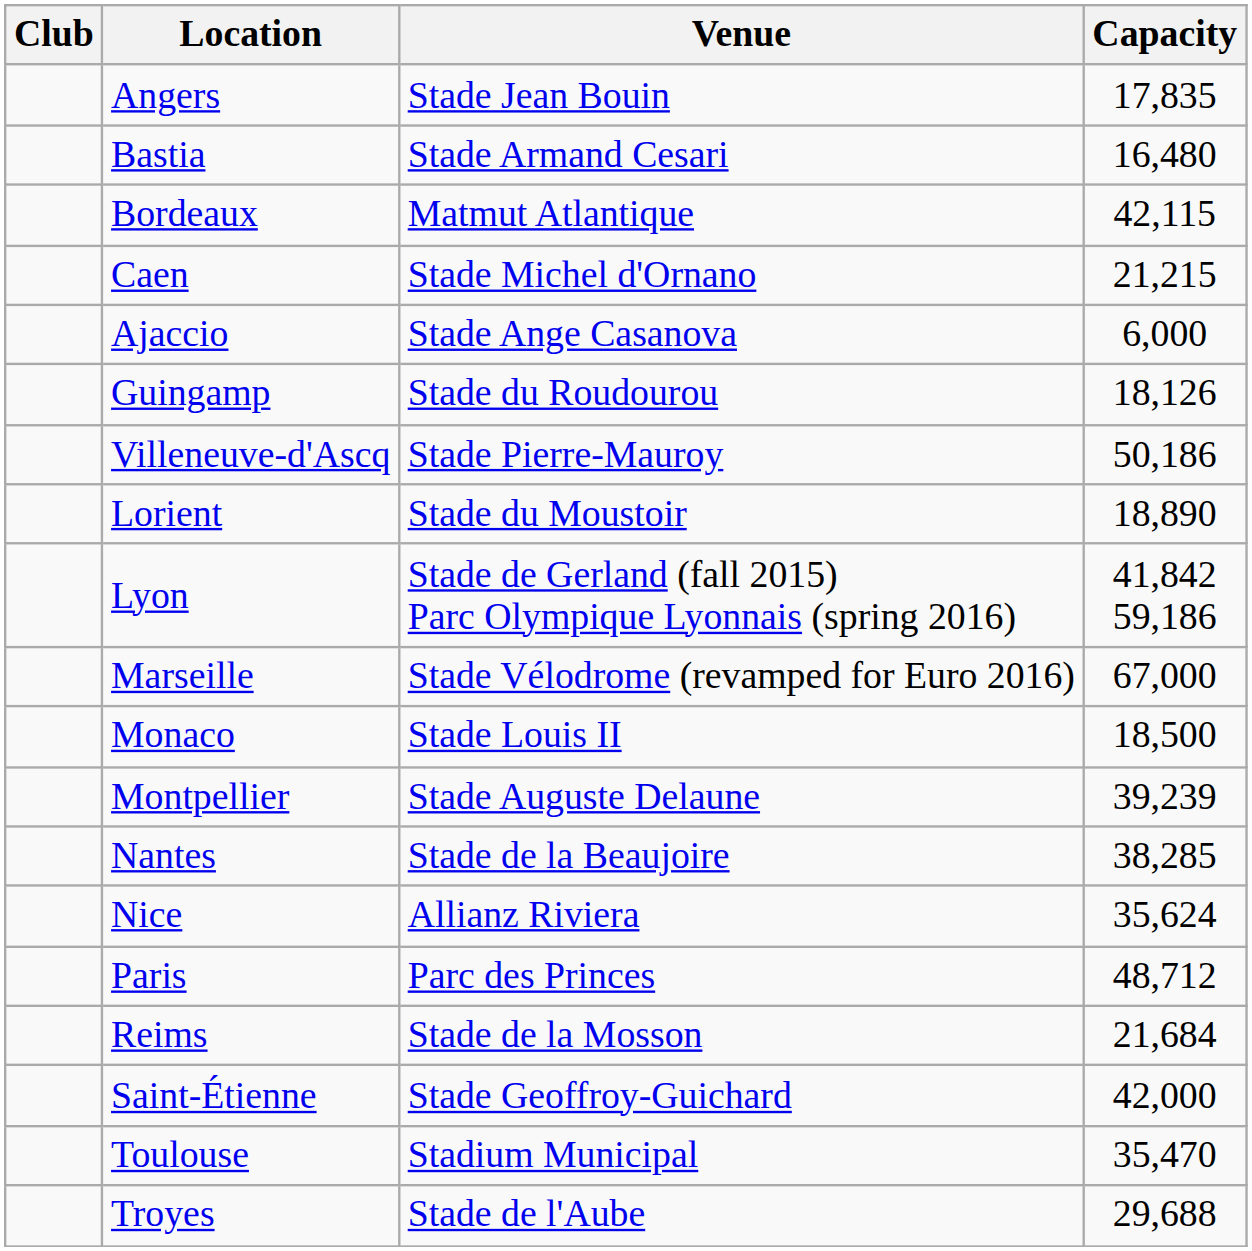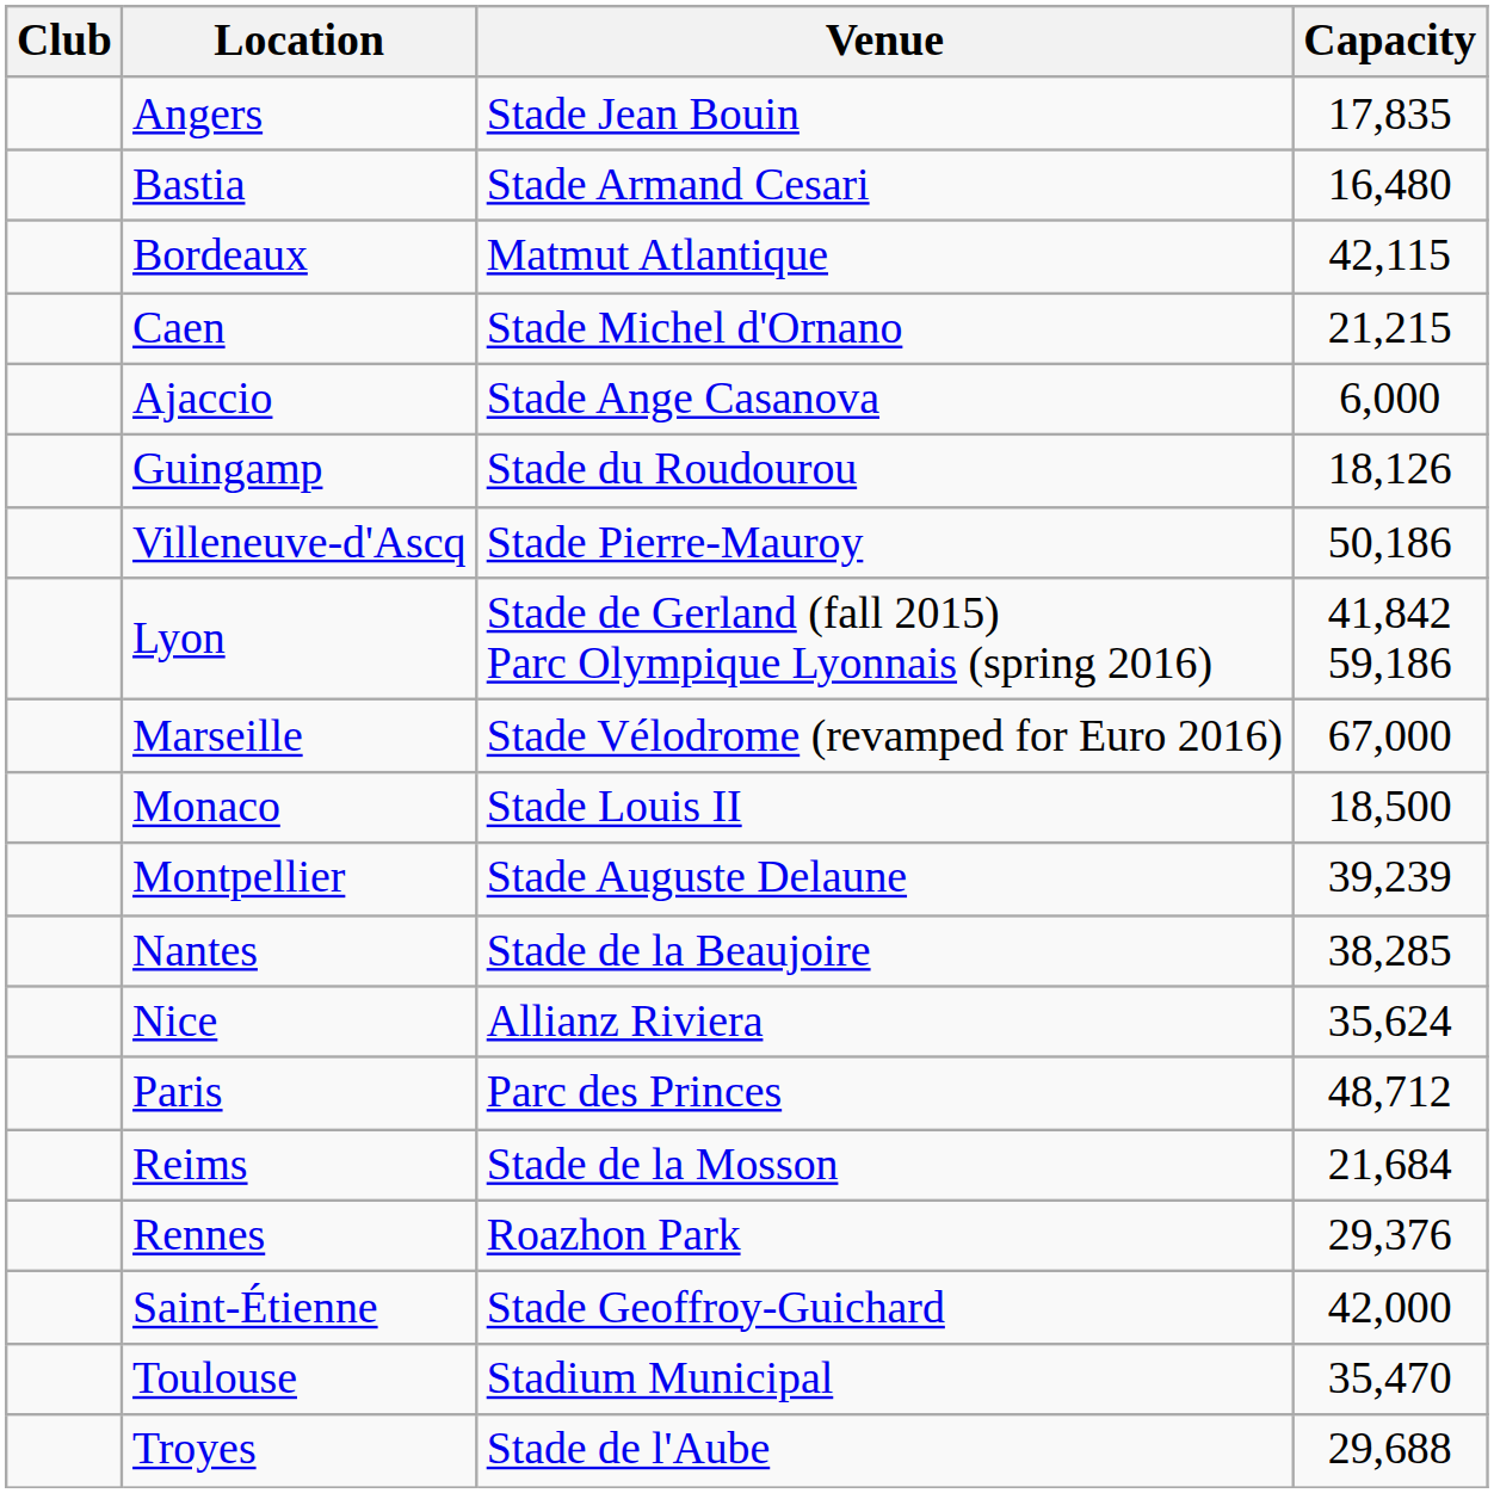 <table class="wikitable sortable">
 <tr>
 <th>Club</th>
 <th>Location</th>
 <th>Venue</th>
 <th>Capacity</th>
 </tr>
 <tr>
 <td></td>
 <td><a href='#'>Angers</a></td>
 <td><a href='#'>Stade Jean Bouin</a></td>
 <td align="center">17,835</td>
 </tr>
 <tr>
 <td></td>
 <td><a href='#'>Bastia</a></td>
 <td><a href='#'>Stade Armand Cesari</a></td>
 <td align="center">16,480</td>
 </tr>
 <tr>
 <td></td>
 <td><a href='#'>Bordeaux</a></td>
 <td><a href='#'>Matmut Atlantique</a></td>
 <td align="center">42,115</td>
 </tr>
 <tr>
 <td></td>
 <td><a href='#'>Caen</a></td>
 <td><a href='#'>Stade Michel d'Ornano</a></td>
 <td align="center">21,215</td>
 </tr>
 <tr>
 <td></td>
 <td><a href='#'>Ajaccio</a></td>
 <td><a href='#'>Stade Ange Casanova</a></td>
 <td align="center">6,000</td>
 </tr>
 <tr>
 <td></td>
 <td><a href='#'>Guingamp</a></td>
 <td><a href='#'>Stade du Roudourou</a></td>
 <td align="center">18,126</td>
 </tr>
 <tr>
 <td></td>
 <td><a href='#'>Villeneuve-d'Ascq</a></td>
 <td><a href='#'>Stade Pierre-Mauroy</a></td>
 <td align="center">50,186</td>
 </tr>
 <tr>
 <td></td>
-<td><a href='#'>Lorient</a></td>
-<td><a href='#'>Stade du Moustoir</a></td>
-<td align="center">18,890</td>
-</tr>
-<tr>
-<td></td>
 <td><a href='#'>Lyon</a></td>
 <td><a href='#'>Stade de Gerland</a> (fall 2015)<br><a href='#'>Parc Olympique Lyonnais</a> (spring 2016)</td>
 <td align="center">41,842<br>59,186</td>
 </tr>
 <tr>
 <td></td>
 <td><a href='#'>Marseille</a></td>
 <td><a href='#'>Stade Vélodrome</a> (revamped for Euro 2016)</td>
 <td align="center">67,000</td>
 </tr>
 <tr>
 <td></td>
 <td><a href='#'>Monaco</a></td>
 <td><a href='#'>Stade Louis II</a></td>
 <td align="center">18,500</td>
 </tr>
 <tr>
 <td></td>
 <td><a href='#'>Montpellier</a></td>
 <td><a href='#'>Stade Auguste Delaune</a></td>
 <td align="center">39,239</td>
 </tr>
 <tr>
 <td></td>
 <td><a href='#'>Nantes</a></td>
 <td><a href='#'>Stade de la Beaujoire</a></td>
 <td align="center">38,285</td>
 </tr>
 <tr>
 <td></td>
 <td><a href='#'>Nice</a></td>
 <td><a href='#'>Allianz Riviera</a></td>
 <td align="center">35,624</td>
 </tr>
 <tr>
 <td></td>
 <td><a href='#'>Paris</a></td>
 <td><a href='#'>Parc des Princes</a></td>
 <td align="center">48,712</td>
 </tr>
 <tr>
 <td></td>
 <td><a href='#'>Reims</a></td>
 <td><a href='#'>Stade de la Mosson</a></td>
 <td align="center">21,684</td>
 </tr>
 <tr>
 <td></td>
+<td><a href='#'>Rennes</a></td>
+<td><a href='#'>Roazhon Park</a></td>
+<td align="center">29,376</td>
+</tr>
+<tr>
+<td></td>
 <td><a href='#'>Saint-Étienne</a></td>
 <td><a href='#'>Stade Geoffroy-Guichard</a></td>
 <td align="center">42,000</td>
 </tr>
 <tr>
 <td></td>
 <td><a href='#'>Toulouse</a></td>
 <td><a href='#'>Stadium Municipal</a></td>
 <td align="center">35,470</td>
 </tr>
 <tr>
 <td></td>
 <td><a href='#'>Troyes</a></td>
 <td><a href='#'>Stade de l'Aube</a></td>
 <td align="center">29,688</td>
 </tr>
 </table>
